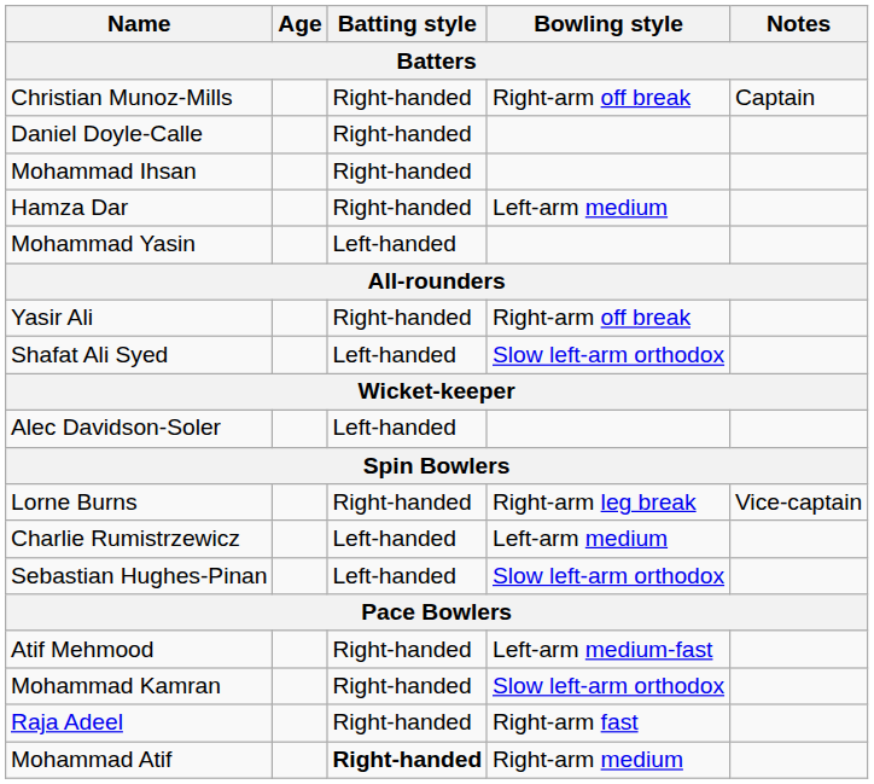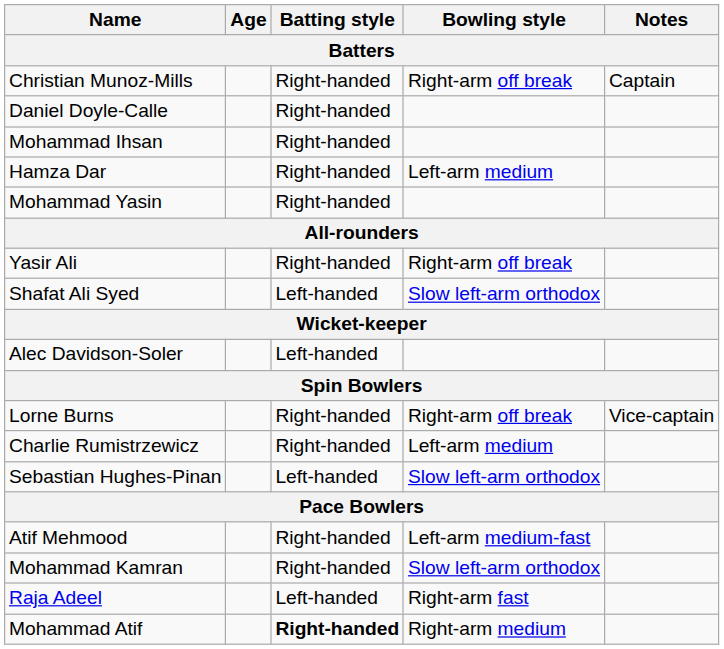 <table class="wikitable">
 <tr>
 <th>Name</th>
 <th>Age</th>
 <th>Batting style</th>
 <th>Bowling style</th>
 <th>Notes</th>
 </tr>
 <tr>
 <th colspan="5">Batters</th>
 </tr>
 <tr>
 <td>Christian Munoz-Mills</td>
 <td></td>
 <td>Right-handed</td>
 <td>Right-arm <a href='#'>off break</a></td>
 <td>Captain</td>
 </tr>
 <tr>
 <td>Daniel Doyle-Calle</td>
 <td></td>
 <td>Right-handed</td>
 <td></td>
 <td></td>
 </tr>
 <tr>
 <td>Mohammad Ihsan</td>
 <td></td>
 <td>Right-handed</td>
 <td></td>
 <td></td>
 </tr>
 <tr>
 <td>Hamza Dar</td>
 <td></td>
 <td>Right-handed</td>
 <td>Left-arm <a href='#'>medium</a></td>
 <td></td>
 </tr>
 <tr>
 <td>Mohammad Yasin</td>
 <td></td>
-<td>Left-handed</td>
+<td>Right-handed</td>
 <td></td>
 <td></td>
 </tr>
 <tr>
 <th colspan="5">All-rounders</th>
 </tr>
 <tr>
 <td>Yasir Ali</td>
 <td></td>
 <td>Right-handed</td>
 <td>Right-arm <a href='#'>off break</a></td>
 <td></td>
 </tr>
 <tr>
 <td>Shafat Ali Syed</td>
 <td></td>
 <td>Left-handed</td>
 <td><a href='#'>Slow left-arm orthodox</a></td>
 <td></td>
 </tr>
 <tr>
 <th colspan="5">Wicket-keeper</th>
 </tr>
 <tr>
 <td>Alec Davidson-Soler</td>
 <td></td>
 <td>Left-handed</td>
 <td></td>
 <td></td>
 </tr>
 <tr>
 <th colspan="5">Spin Bowlers</th>
 </tr>
 <tr>
 <td>Lorne Burns</td>
 <td></td>
 <td>Right-handed</td>
-<td>Right-arm <a href='#'>leg break</a></td>
+<td>Right-arm <a href='#'>off break</a></td>
 <td>Vice-captain</td>
 </tr>
 <tr>
 <td>Charlie Rumistrzewicz</td>
 <td></td>
-<td>Left-handed</td>
+<td>Right-handed</td>
 <td>Left-arm <a href='#'>medium</a></td>
 <td></td>
 </tr>
 <tr>
 <td>Sebastian Hughes-Pinan</td>
 <td></td>
 <td>Left-handed</td>
 <td><a href='#'>Slow left-arm orthodox</a></td>
 <td></td>
 </tr>
 <tr>
 <th colspan="5">Pace Bowlers</th>
 </tr>
 <tr>
 <td>Atif Mehmood</td>
 <td></td>
 <td>Right-handed</td>
 <td>Left-arm <a href='#'>medium-fast</a></td>
 <td></td>
 </tr>
 <tr>
 <td>Mohammad Kamran</td>
 <td></td>
 <td>Right-handed</td>
 <td><a href='#'>Slow left-arm orthodox</a></td>
 <td></td>
 </tr>
 <tr>
 <td><a href='#'>Raja Adeel</a></td>
 <td></td>
-<td>Right-handed</td>
+<td>Left-handed</td>
 <td>Right-arm <a href='#'>fast</a></td>
 <td></td>
 </tr>
 <tr>
 <td>Mohammad Atif</td>
 <td></td>
 <td><strong>Right-handed</strong></td>
 <td>Right-arm <a href='#'>medium</a></td>
 <td></td>
 </tr>
 </table>
